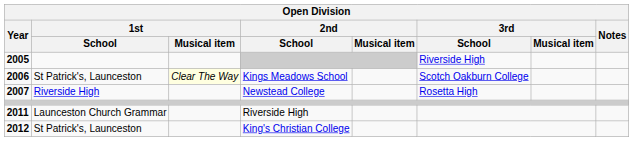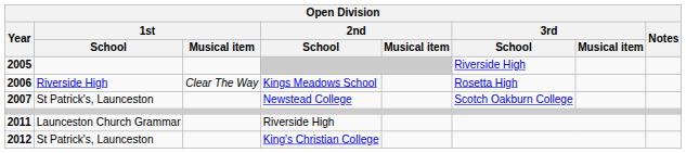 <table class="wikitable sortable">
 <tr>
 <th colspan=8>Open Division</th>
 </tr>
 <tr>
 <th rowspan=2>Year</th>
 <th colspan=2>1st</th>
 <th colspan=2>2nd</th>
 <th colspan=2>3rd</th>
 <th rowspan=2>Notes</th>
 </tr>
 <tr>
 <th>School</th>
 <th>Musical item</th>
 <th>School</th>
 <th>Musical item</th>
 <th>School</th>
 <th>Musical item</th>
 </tr>
 <tr>
 <td><strong>2005</strong></td>
 <td></td>
 <td></td>
 <td colspan=2 style="background: #cccccc;"></td>
 <td><a href='#'>Riverside High</a></td>
 <td></td>
 <td></td>
 </tr>
 <tr>
 <td><strong>2006</strong></td>
-<td>St Patrick's, Launceston</td>
-<td style="background: lightyellow;"><em>Clear The Way</em></td>
+<td><a href='#'>Riverside High</a></td>
+<td><em>Clear The Way</em></td>
 <td><a href='#'>Kings Meadows School</a></td>
 <td></td>
-<td><a href='#'>Scotch Oakburn College</a></td>
+<td><a href='#'>Rosetta High</a></td>
 <td></td>
 <td></td>
 </tr>
 <tr>
 <td><strong>2007</strong></td>
-<td><a href='#'>Riverside High</a></td>
+<td>St Patrick's, Launceston</td>
 <td></td>
 <td><a href='#'>Newstead College</a></td>
 <td></td>
-<td><a href='#'>Rosetta High</a></td>
+<td><a href='#'>Scotch Oakburn College</a></td>
 <td></td>
 <td></td>
 </tr>
 <tr>
 <th colspan=8 style="background: #cccccc;"></th>
 </tr>
 <tr>
 <td><strong>2011</strong></td>
 <td>Launceston Church Grammar</td>
 <td></td>
 <td>Riverside High</td>
 <td></td>
 <td colspan=2></td>
 <td></td>
 </tr>
 <tr>
 <td><strong>2012</strong></td>
 <td>St Patrick's, Launceston</td>
 <td></td>
 <td><a href='#'>King's Christian College</a></td>
 <td></td>
 <td colspan=2></td>
 <td></td>
 </tr>
 </table>
